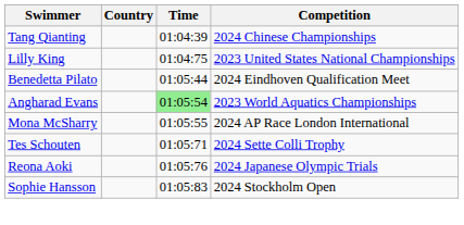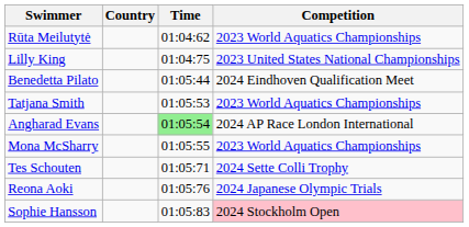 <table class="wikitable sortable mw-collapsible">
 <tr>
 <th scope="col">Swimmer</th>
 <th scope="col">Country</th>
 <th scope="col">Time</th>
 <th scope="col">Competition</th>
 </tr>
 <tr>
-<td><a href='#'>Tang Qianting</a></td>
+<td><a href='#'>Rūta Meilutytė</a></td>
 <td></td>
-<td>01:04:39</td>
-<td><a href='#'>2024 Chinese Championships</a></td>
+<td>01:04:62</td>
+<td><a href='#'>2023 World Aquatics Championships</a></td>
 </tr>
 <tr>
 <td><a href='#'>Lilly King</a></td>
 <td></td>
 <td>01:04:75</td>
 <td><a href='#'>2023 United States National Championships</a></td>
 </tr>
 <tr>
 <td><a href='#'>Benedetta Pilato</a></td>
 <td></td>
 <td>01:05:44</td>
 <td>2024 Eindhoven Qualification Meet</td>
 </tr>
 <tr>
+<td><a href='#'>Tatjana Smith</a></td>
+<td></td>
+<td>01:05:53</td>
+<td><a href='#'>2023 World Aquatics Championships</a></td>
+</tr>
+<tr>
 <td><a href='#'>Angharad Evans</a></td>
 <td></td>
 <td style="background: lightgreen;">01:05:54</td>
-<td><a href='#'>2023 World Aquatics Championships</a></td>
+<td>2024 AP Race London International</td>
 </tr>
 <tr>
 <td><a href='#'>Mona McSharry</a></td>
 <td></td>
 <td>01:05:55</td>
-<td>2024 AP Race London International</td>
+<td><a href='#'>2023 World Aquatics Championships</a></td>
 </tr>
 <tr>
 <td><a href='#'>Tes Schouten</a></td>
 <td></td>
 <td>01:05:71</td>
 <td><a href='#'>2024 Sette Colli Trophy</a></td>
 </tr>
 <tr>
 <td><a href='#'>Reona Aoki</a></td>
 <td></td>
 <td>01:05:76</td>
 <td><a href='#'>2024 Japanese Olympic Trials</a></td>
 </tr>
 <tr>
 <td><a href='#'>Sophie Hansson</a></td>
 <td></td>
 <td>01:05:83</td>
-<td>2024 Stockholm Open</td>
+<td style="background: pink;">2024 Stockholm Open</td>
 </tr>
 </table>
